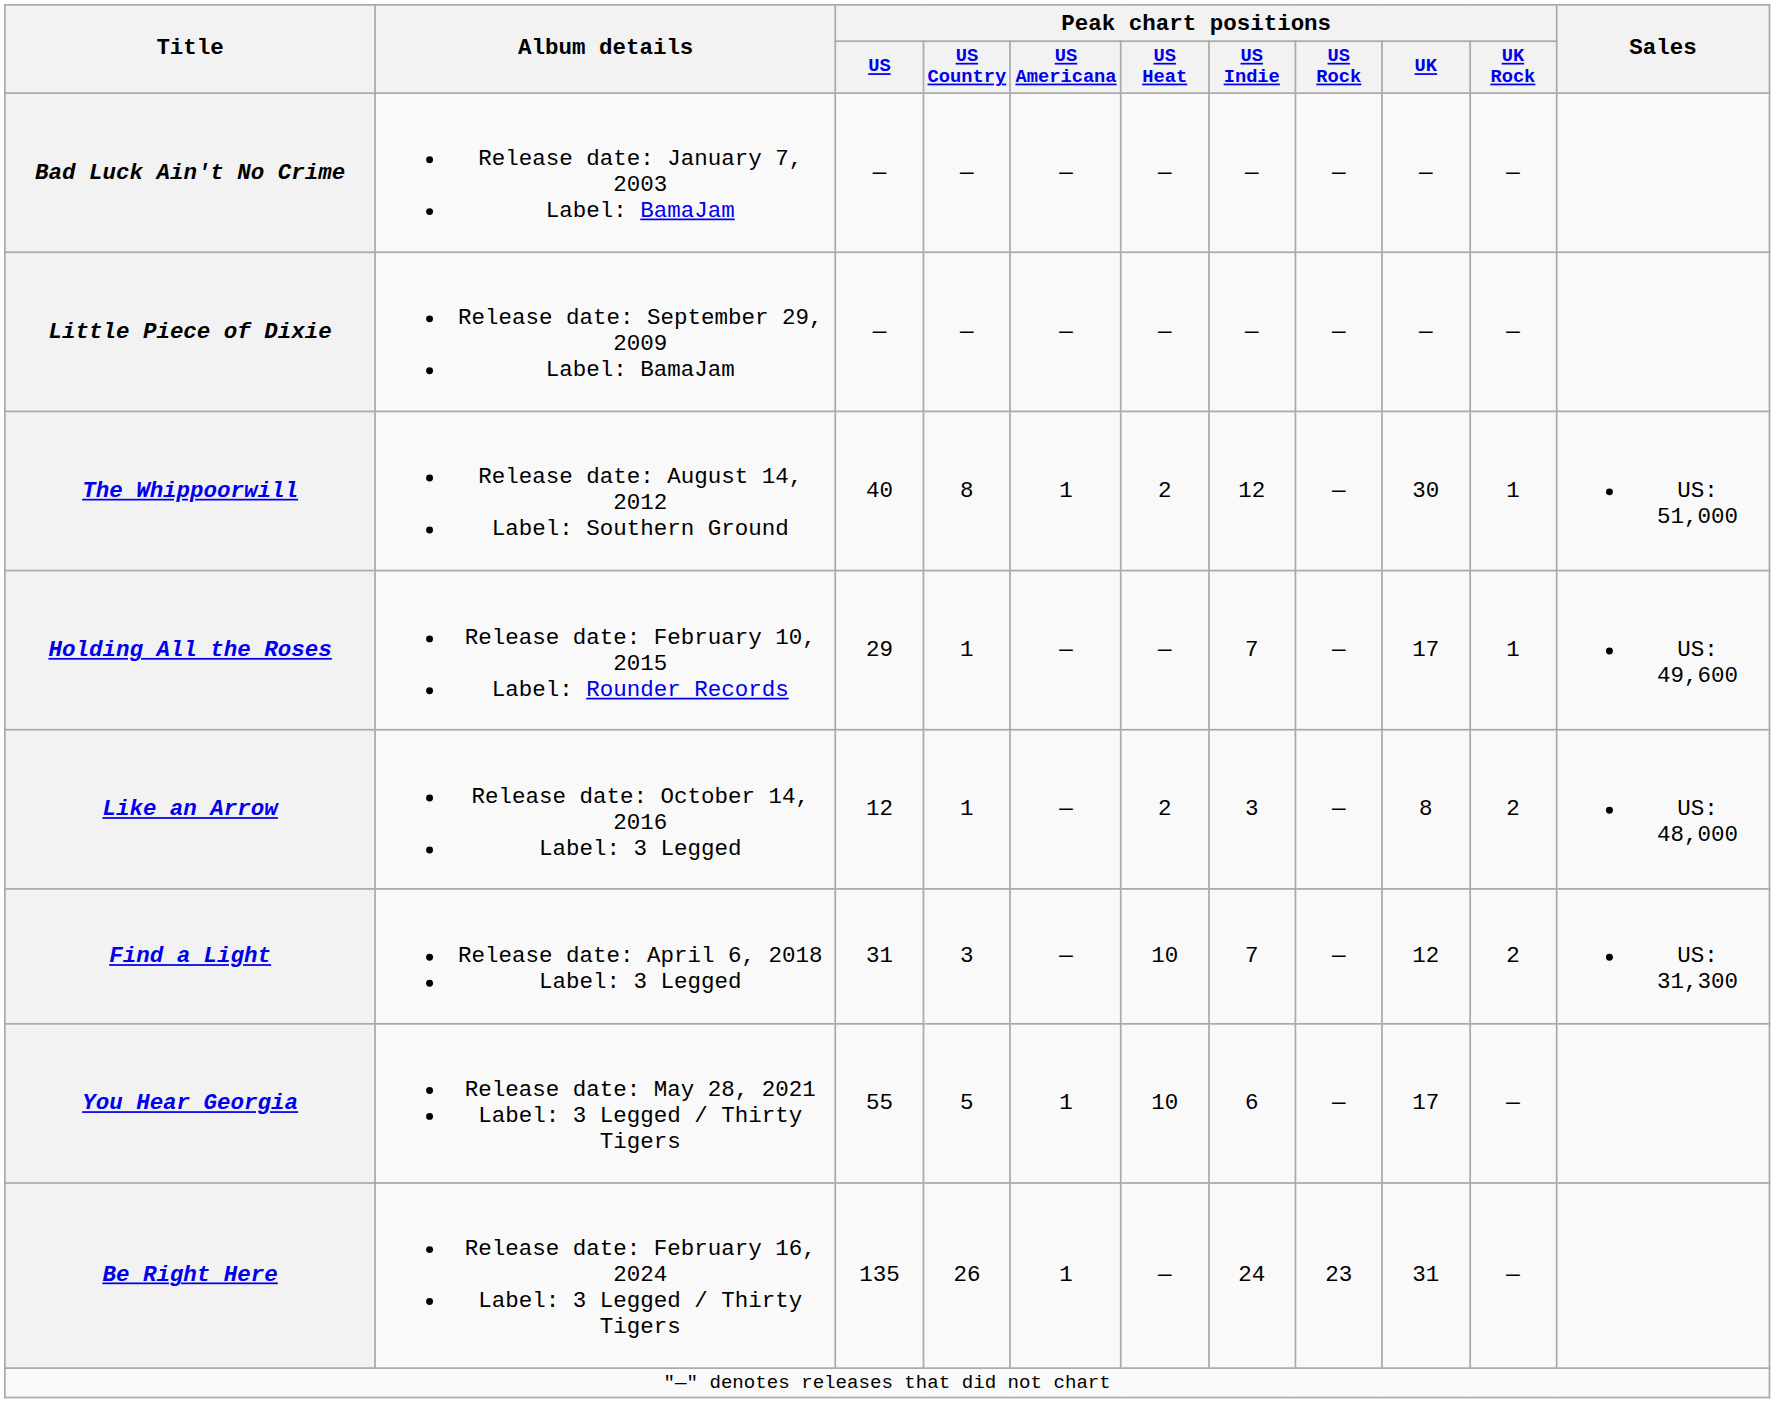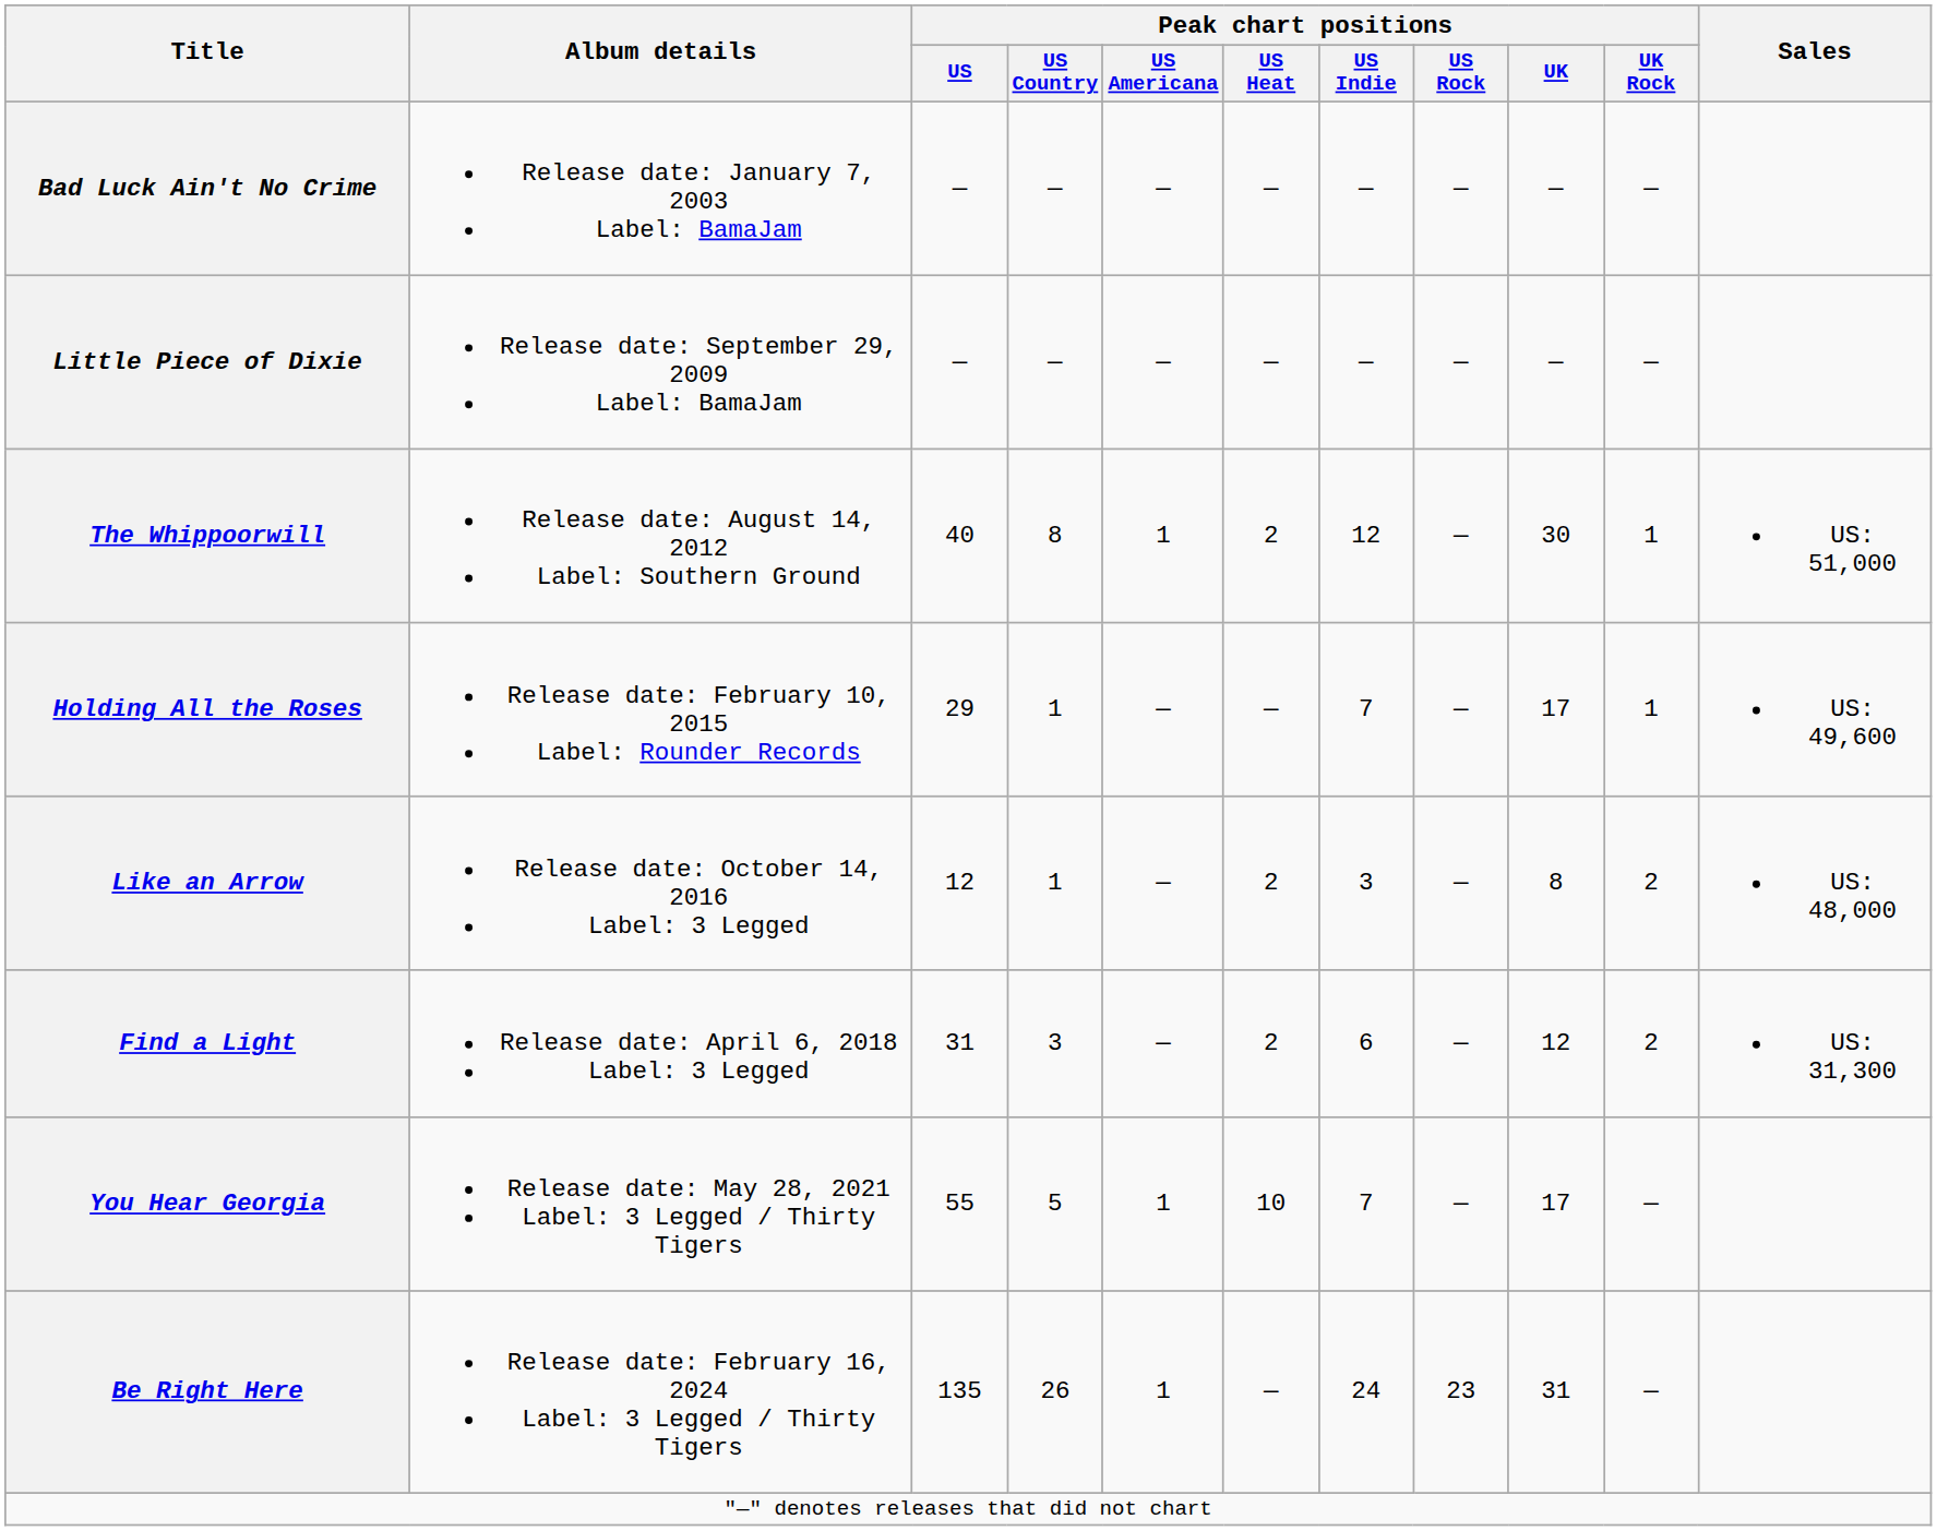 <table class="wikitable plainrowheaders" style="text-align:center;">
 <tr>
 <th scope="col" rowspan="2" style="width:16em;">Title</th>
 <th scope="col" rowspan="2" style="width:20em;">Album details</th>
 <th scope="col" colspan="8">Peak chart positions</th>
 <th scope="col" rowspan="2" style="width:9em;">Sales</th>
 </tr>
 <tr style="font-size:smaller;">
 <th style="width:45px;"><a href='#'>US</a><br></th>
 <th style="width:45px;"><a href='#'>US Country</a><br></th>
 <th style="width:45px;"><a href='#'>US Americana</a><br></th>
 <th style="width:45px;"><a href='#'>US<br>Heat</a><br></th>
 <th style="width:45px;"><a href='#'>US<br>Indie</a><br></th>
 <th style="width:45px;"><a href='#'>US<br>Rock</a><br></th>
 <th style="width:45px;"><a href='#'>UK</a><br></th>
 <th style="width:45px;"><a href='#'>UK<br>Rock</a><br></th>
 </tr>
 <tr>
 <th scope="row"><em>Bad Luck Ain't No Crime</em></th>
 <td><br><ul><li>Release date: January 7, 2003</li><li>Label: <a href='#'>BamaJam</a></li></ul></td>
 <td>—</td>
 <td>—</td>
 <td>—</td>
 <td>—</td>
 <td>—</td>
 <td>—</td>
 <td>—</td>
 <td>—</td>
 <td></td>
 </tr>
 <tr>
 <th scope="row"><em>Little Piece of Dixie</em></th>
 <td><br><ul><li>Release date: September 29, 2009</li><li>Label: BamaJam</li></ul></td>
 <td>—</td>
 <td>—</td>
 <td>—</td>
 <td>—</td>
 <td>—</td>
 <td>—</td>
 <td>—</td>
 <td>—</td>
 <td></td>
 </tr>
 <tr>
 <th scope="row"><em><a href='#'>The Whippoorwill</a></em></th>
 <td><br><ul><li>Release date: August 14, 2012</li><li>Label: Southern Ground</li></ul></td>
 <td>40</td>
 <td>8</td>
 <td>1</td>
 <td>2</td>
 <td>12</td>
 <td>—</td>
 <td>30</td>
 <td>1</td>
 <td><br><ul><li>US: 51,000</li></ul></td>
 </tr>
 <tr>
 <th scope="row"><em><a href='#'>Holding All the Roses</a></em></th>
 <td><br><ul><li>Release date: February 10, 2015</li><li>Label: <a href='#'>Rounder Records</a></li></ul></td>
 <td>29</td>
 <td>1</td>
 <td>—</td>
 <td>—</td>
 <td>7</td>
 <td>—</td>
 <td>17</td>
 <td>1</td>
 <td><br><ul><li>US: 49,600</li></ul></td>
 </tr>
 <tr>
 <th scope="row"><em><a href='#'>Like an Arrow</a></em></th>
 <td><br><ul><li>Release date: October 14, 2016</li><li>Label: 3 Legged</li></ul></td>
 <td>12</td>
 <td>1</td>
 <td>—</td>
 <td>2</td>
 <td>3</td>
 <td>—</td>
 <td>8</td>
 <td>2</td>
 <td><br><ul><li>US: 48,000</li></ul></td>
 </tr>
 <tr>
 <th scope="row"><em><a href='#'>Find a Light</a></em></th>
 <td><br><ul><li>Release date: April 6, 2018</li><li>Label: 3 Legged</li></ul></td>
 <td>31</td>
 <td>3</td>
 <td>—</td>
-<td>10</td>
-<td>7</td>
+<td>2</td>
+<td>6</td>
 <td>—</td>
 <td>12</td>
 <td>2</td>
 <td><br><ul><li>US: 31,300</li></ul></td>
 </tr>
 <tr>
 <th scope="row"><em><a href='#'>You Hear Georgia</a></em></th>
 <td><br><ul><li>Release date: May 28, 2021</li><li>Label: 3 Legged / Thirty Tigers</li></ul></td>
 <td>55</td>
 <td>5</td>
 <td>1</td>
 <td>10</td>
-<td>6</td>
+<td>7</td>
 <td>—</td>
 <td>17</td>
 <td>—</td>
 <td></td>
 </tr>
 <tr>
 <th scope="row"><em><a href='#'>Be Right Here</a></em></th>
 <td><br><ul><li>Release date: February 16, 2024</li><li>Label: 3 Legged / Thirty Tigers</li></ul></td>
 <td>135</td>
 <td>26</td>
 <td>1</td>
 <td>—</td>
 <td>24</td>
 <td>23</td>
 <td>31</td>
 <td>—</td>
 <td></td>
 </tr>
 <tr>
 <td colspan="12" style="font-size:85%">"—" denotes releases that did not chart</td>
 </tr>
 </table>
